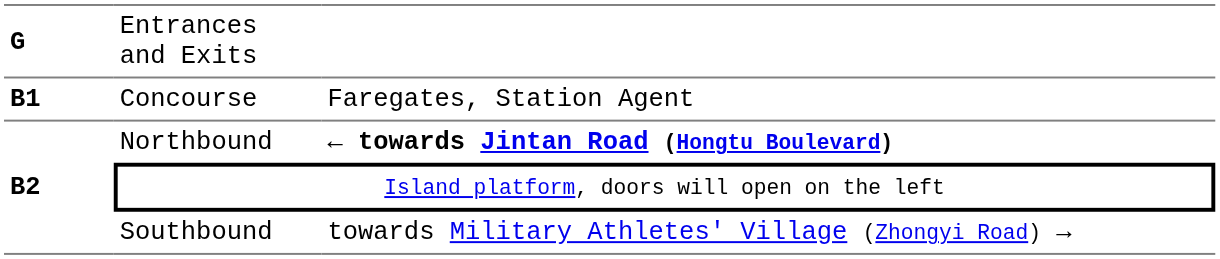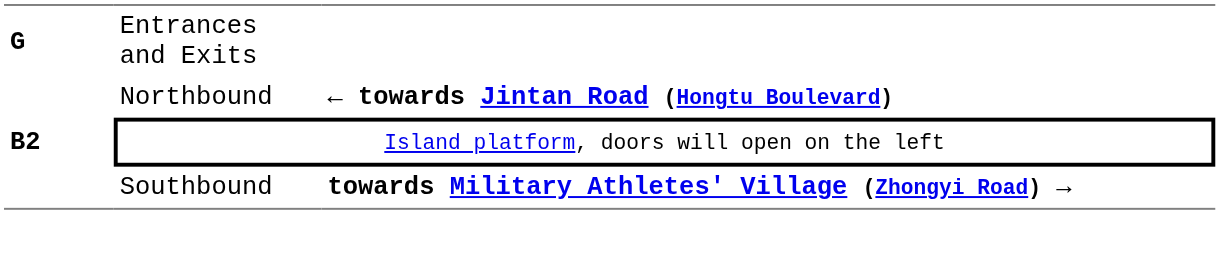 <table table border=0 cellspacing=0 cellpadding=3>
 <tr>
 <td style="border-top:solid 1px gray;border-bottom:solid 0px gray;" width=50><strong>G</strong></td>
 <td style="border-top:solid 1px gray;border-bottom:solid 0px gray;" width=100>Entrances and Exits</td>
 <td style="border-top:solid 1px gray;border-bottom:solid 0px gray;" width=450></td>
-</tr>
-<tr>
-<td style="border-top:solid 1px gray;border-bottom:solid 1px gray;" width=50><strong>B1</strong></td>
-<td style="border-top:solid 1px gray;border-bottom:solid 1px gray;" width=100>Concourse</td>
-<td style="border-top:solid 1px gray;border-bottom:solid 1px gray;" width=450>Faregates, Station Agent</td>
 </tr>
 <tr>
 <td style="border-bottom:solid 1px gray;" rowspan=3><strong>B2</strong></td>
 <td>Northbound</td>
 <td><strong>←  towards <a href='#'>Jintan Road</a> <small>(<a href='#'>Hongtu Boulevard</a>)</small></strong></td>
 </tr>
 <tr>
 <td style="border-right:solid 2px black;border-left:solid 2px black;border-top:solid 2px black;border-bottom:solid 2px black;text-align:center;" colspan=2><small><a href='#'>Island platform</a>, doors will open on the left</small></td>
 </tr>
 <tr>
 <td style="border-bottom:solid 1px gray;">Southbound</td>
-<td style="border-bottom:solid 1px gray;"> towards <a href='#'>Military Athletes' Village</a> <small>(<a href='#'>Zhongyi Road</a>)</small> →</td>
+<td style="border-bottom:solid 1px gray;"><strong> towards <a href='#'>Military Athletes' Village</a> <small>(<a href='#'>Zhongyi Road</a>)</small> →</strong></td>
 </tr>
 </table>
